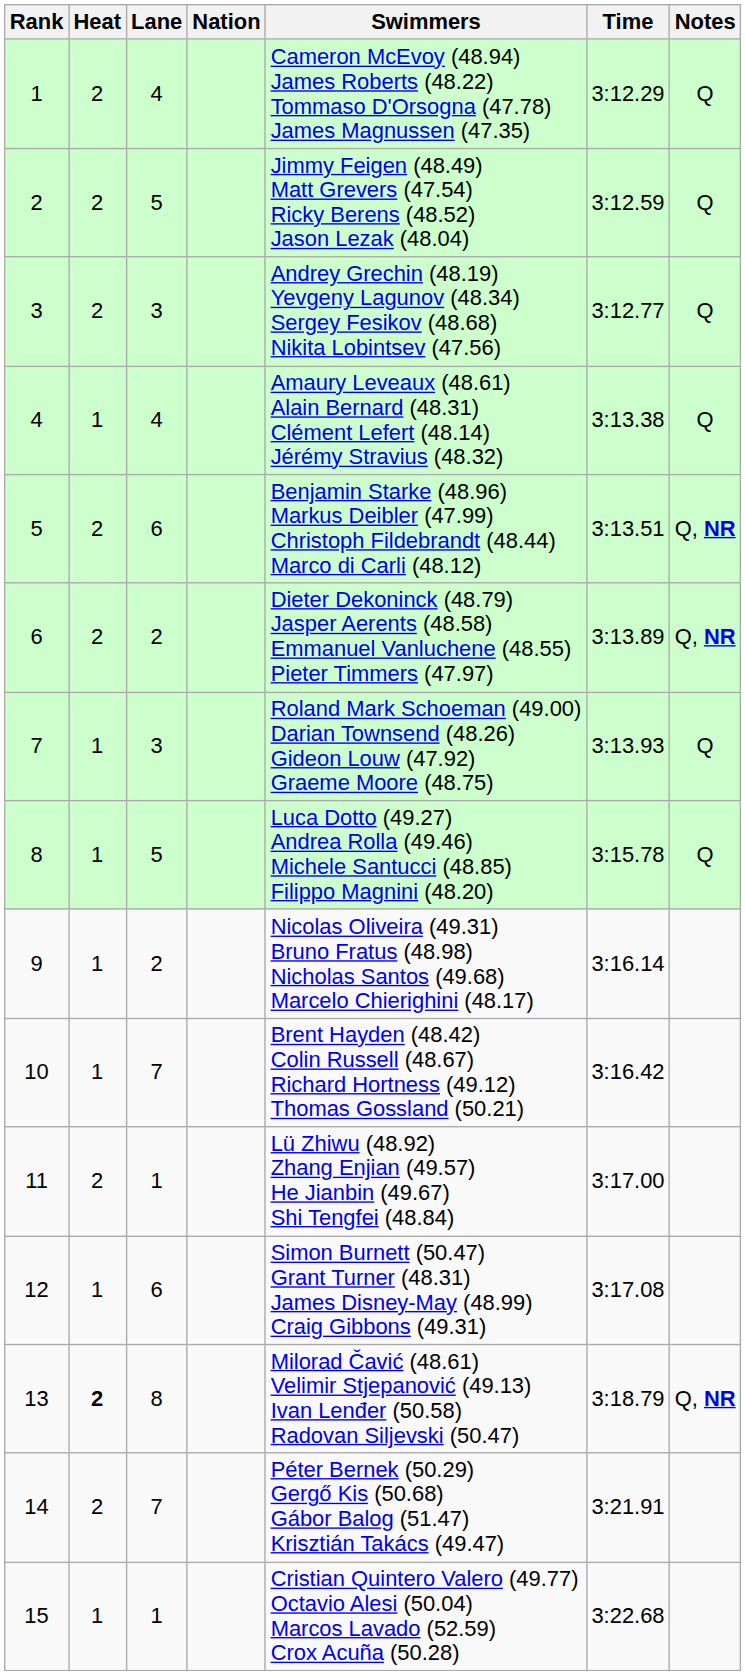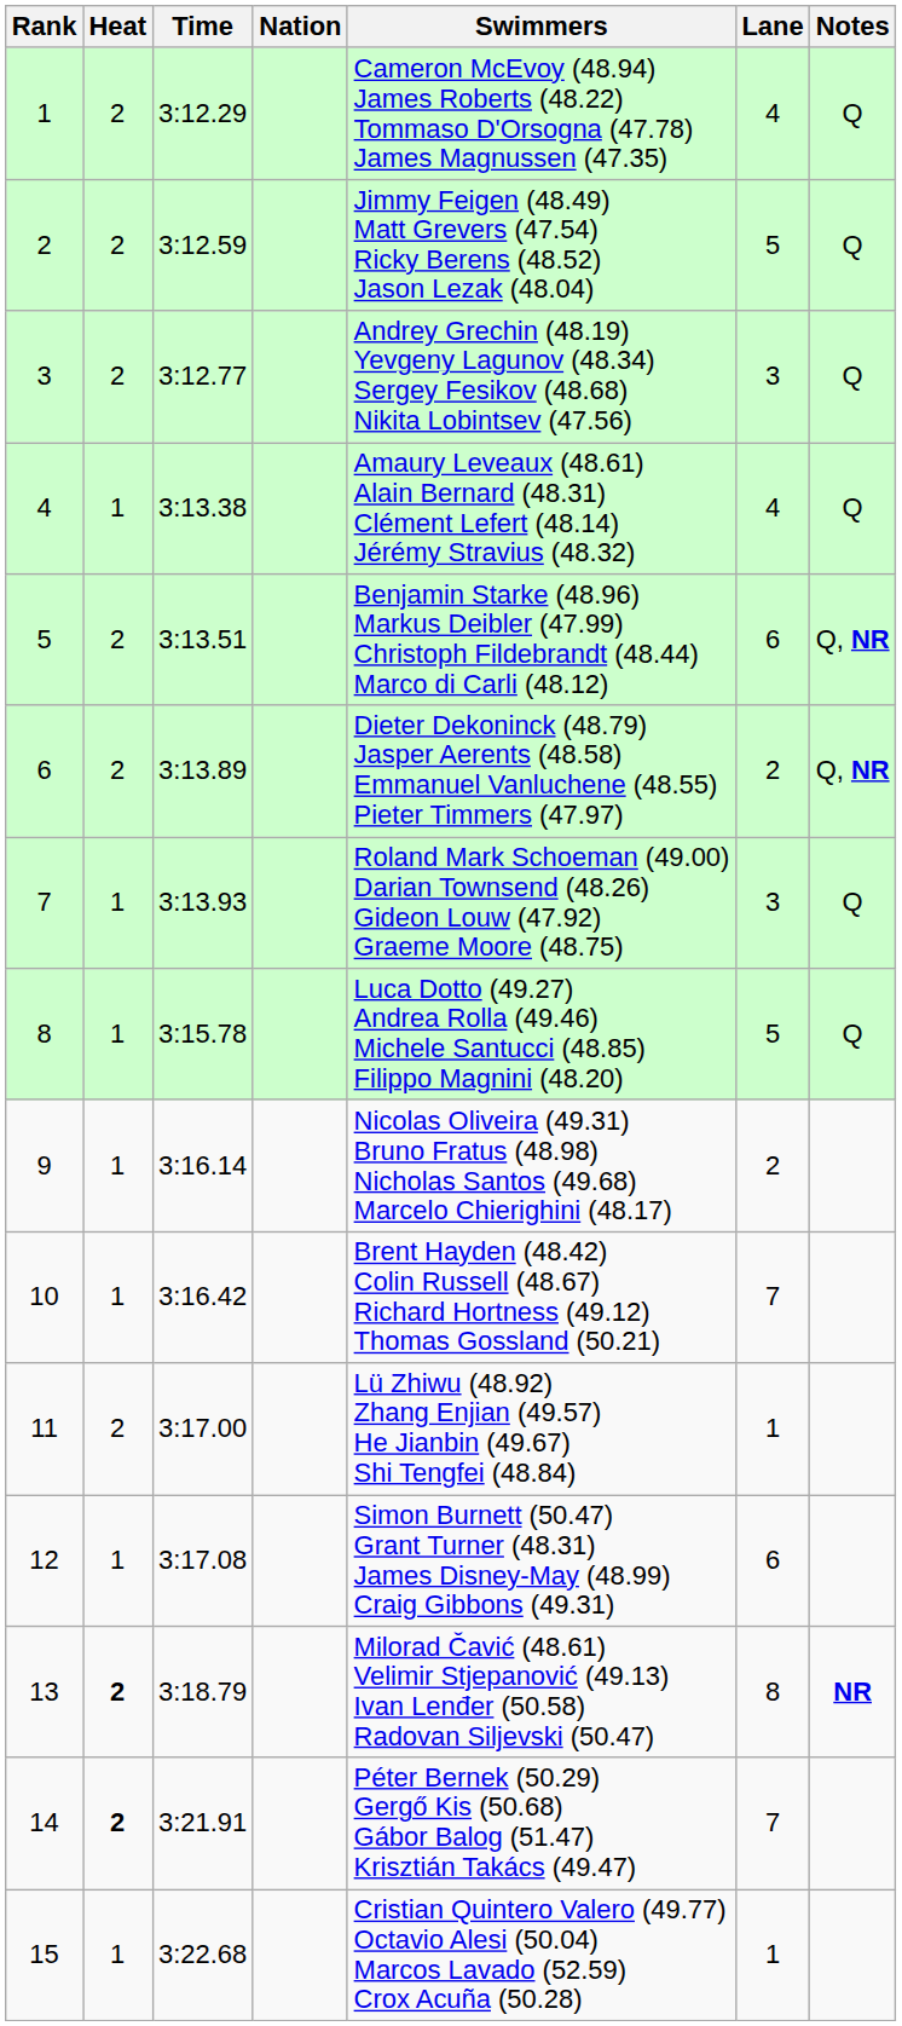 <table class="wikitable sortable" style="text-align:center">
 <tr>
 <th>Rank</th>
 <th>Heat</th>
-<th>Lane</th>
+<th>Time</th>
 <th>Nation</th>
 <th>Swimmers</th>
-<th>Time</th>
+<th>Lane</th>
 <th>Notes</th>
 </tr>
 <tr bgcolor=ccffcc>
 <td>1</td>
 <td>2</td>
-<td>4</td>
+<td>3:12.29</td>
 <td align=left></td>
 <td align=left><a href='#'>Cameron McEvoy</a> (48.94)<br><a href='#'>James Roberts</a> (48.22)<br><a href='#'>Tommaso D'Orsogna</a> (47.78)<br><a href='#'>James Magnussen</a> (47.35)</td>
-<td>3:12.29</td>
+<td>4</td>
 <td>Q</td>
 </tr>
 <tr bgcolor=ccffcc>
 <td>2</td>
 <td>2</td>
-<td>5</td>
+<td>3:12.59</td>
 <td align=left></td>
 <td align=left><a href='#'>Jimmy Feigen</a> (48.49)<br><a href='#'>Matt Grevers</a> (47.54)<br><a href='#'>Ricky Berens</a> (48.52)<br><a href='#'>Jason Lezak</a> (48.04)</td>
-<td>3:12.59</td>
+<td>5</td>
 <td>Q</td>
 </tr>
 <tr bgcolor=ccffcc>
 <td>3</td>
 <td>2</td>
-<td>3</td>
+<td>3:12.77</td>
 <td align=left></td>
 <td align=left><a href='#'>Andrey Grechin</a> (48.19)<br><a href='#'>Yevgeny Lagunov</a> (48.34)<br><a href='#'>Sergey Fesikov</a> (48.68)<br><a href='#'>Nikita Lobintsev</a> (47.56)</td>
-<td>3:12.77</td>
+<td>3</td>
 <td>Q</td>
 </tr>
 <tr bgcolor=ccffcc>
 <td>4</td>
 <td>1</td>
-<td>4</td>
+<td>3:13.38</td>
 <td align=left></td>
 <td align=left><a href='#'>Amaury Leveaux</a> (48.61)<br><a href='#'>Alain Bernard</a> (48.31)<br><a href='#'>Clément Lefert</a> (48.14)<br><a href='#'>Jérémy Stravius</a> (48.32)</td>
-<td>3:13.38</td>
+<td>4</td>
 <td>Q</td>
 </tr>
 <tr bgcolor=ccffcc>
 <td>5</td>
 <td>2</td>
-<td>6</td>
+<td>3:13.51</td>
 <td align=left></td>
 <td align=left><a href='#'>Benjamin Starke</a> (48.96)<br><a href='#'>Markus Deibler</a> (47.99)<br><a href='#'>Christoph Fildebrandt</a> (48.44)<br><a href='#'>Marco di Carli</a> (48.12)</td>
-<td>3:13.51</td>
+<td>6</td>
 <td>Q, <strong><a href='#'>NR</a></strong></td>
 </tr>
 <tr bgcolor=ccffcc>
 <td>6</td>
 <td>2</td>
-<td>2</td>
+<td>3:13.89</td>
 <td align=left></td>
 <td align=left><a href='#'>Dieter Dekoninck</a> (48.79)<br><a href='#'>Jasper Aerents</a> (48.58)<br><a href='#'>Emmanuel Vanluchene</a> (48.55)<br><a href='#'>Pieter Timmers</a> (47.97)</td>
-<td>3:13.89</td>
+<td>2</td>
 <td>Q, <strong><a href='#'>NR</a></strong></td>
 </tr>
 <tr bgcolor=ccffcc>
 <td>7</td>
 <td>1</td>
-<td>3</td>
+<td>3:13.93</td>
 <td align=left></td>
 <td align=left><a href='#'>Roland Mark Schoeman</a> (49.00)<br><a href='#'>Darian Townsend</a> (48.26)<br><a href='#'>Gideon Louw</a> (47.92)<br><a href='#'>Graeme Moore</a> (48.75)</td>
-<td>3:13.93</td>
+<td>3</td>
 <td>Q</td>
 </tr>
 <tr bgcolor=ccffcc>
 <td>8</td>
 <td>1</td>
-<td>5</td>
+<td>3:15.78</td>
 <td align=left></td>
 <td align=left><a href='#'>Luca Dotto</a> (49.27)<br><a href='#'>Andrea Rolla</a> (49.46)<br><a href='#'>Michele Santucci</a> (48.85)<br><a href='#'>Filippo Magnini</a> (48.20)</td>
-<td>3:15.78</td>
+<td>5</td>
 <td>Q</td>
 </tr>
 <tr>
 <td>9</td>
 <td>1</td>
-<td>2</td>
+<td>3:16.14</td>
 <td align=left></td>
 <td align=left><a href='#'>Nicolas Oliveira</a> (49.31)<br><a href='#'>Bruno Fratus</a> (48.98)<br><a href='#'>Nicholas Santos</a> (49.68)<br><a href='#'>Marcelo Chierighini</a> (48.17)</td>
-<td>3:16.14</td>
+<td>2</td>
 <td></td>
 </tr>
 <tr>
 <td>10</td>
 <td>1</td>
-<td>7</td>
+<td>3:16.42</td>
 <td align=left></td>
 <td align=left><a href='#'>Brent Hayden</a> (48.42)<br><a href='#'>Colin Russell</a> (48.67)<br><a href='#'>Richard Hortness</a> (49.12)<br><a href='#'>Thomas Gossland</a> (50.21)</td>
-<td>3:16.42</td>
+<td>7</td>
 <td></td>
 </tr>
 <tr>
 <td>11</td>
 <td>2</td>
-<td>1</td>
+<td>3:17.00</td>
 <td align=left></td>
 <td align=left><a href='#'>Lü Zhiwu</a> (48.92)<br><a href='#'>Zhang Enjian</a> (49.57)<br><a href='#'>He Jianbin</a> (49.67)<br><a href='#'>Shi Tengfei</a> (48.84)</td>
-<td>3:17.00</td>
+<td>1</td>
 <td></td>
 </tr>
 <tr>
 <td>12</td>
 <td>1</td>
-<td>6</td>
+<td>3:17.08</td>
 <td align=left></td>
 <td align=left><a href='#'>Simon Burnett</a> (50.47)<br><a href='#'>Grant Turner</a> (48.31)<br><a href='#'>James Disney-May</a> (48.99)<br><a href='#'>Craig Gibbons</a> (49.31)</td>
-<td>3:17.08</td>
+<td>6</td>
 <td></td>
 </tr>
 <tr>
 <td>13</td>
 <td><strong>2</strong></td>
-<td>8</td>
+<td>3:18.79</td>
 <td align=left></td>
 <td align=left><a href='#'>Milorad Čavić</a> (48.61)<br><a href='#'>Velimir Stjepanović</a> (49.13)<br><a href='#'>Ivan Lenđer</a> (50.58)<br><a href='#'>Radovan Siljevski</a> (50.47)</td>
-<td>3:18.79</td>
-<td>Q, <strong><a href='#'>NR</a></strong></td>
+<td>8</td>
+<td><strong><a href='#'>NR</a></strong></td>
 </tr>
 <tr>
 <td>14</td>
-<td>2</td>
-<td>7</td>
+<td><strong>2</strong></td>
+<td>3:21.91</td>
 <td align=left></td>
 <td align=left><a href='#'>Péter Bernek</a> (50.29)<br><a href='#'>Gergő Kis</a> (50.68)<br><a href='#'>Gábor Balog</a> (51.47)<br><a href='#'>Krisztián Takács</a> (49.47)</td>
-<td>3:21.91</td>
+<td>7</td>
 <td></td>
 </tr>
 <tr>
 <td>15</td>
 <td>1</td>
-<td>1</td>
+<td>3:22.68</td>
 <td align=left></td>
 <td align=left><a href='#'>Cristian Quintero Valero</a> (49.77)<br><a href='#'>Octavio Alesi</a> (50.04)<br><a href='#'>Marcos Lavado</a> (52.59)<br><a href='#'>Crox Acuña</a> (50.28)</td>
-<td>3:22.68</td>
+<td>1</td>
 <td></td>
 </tr>
 </table>
